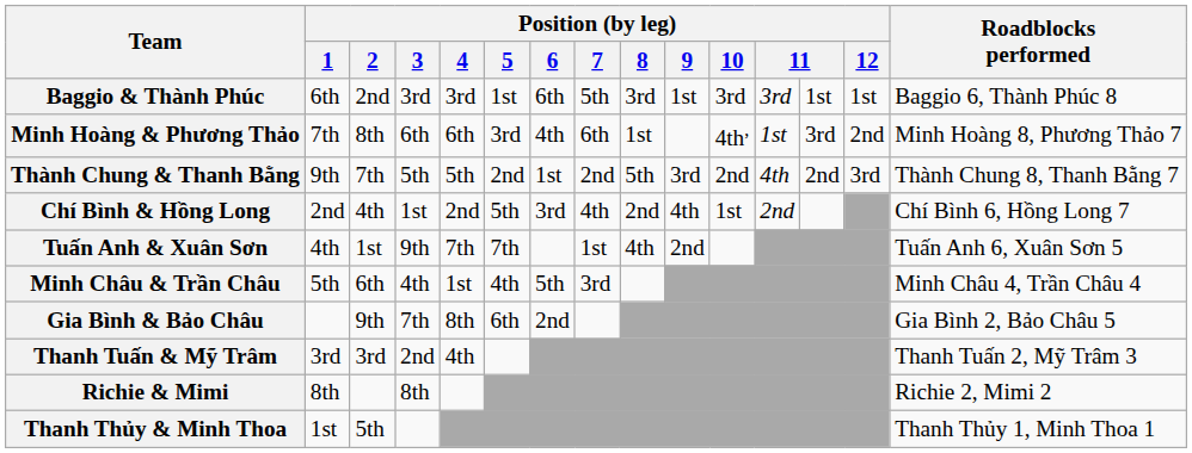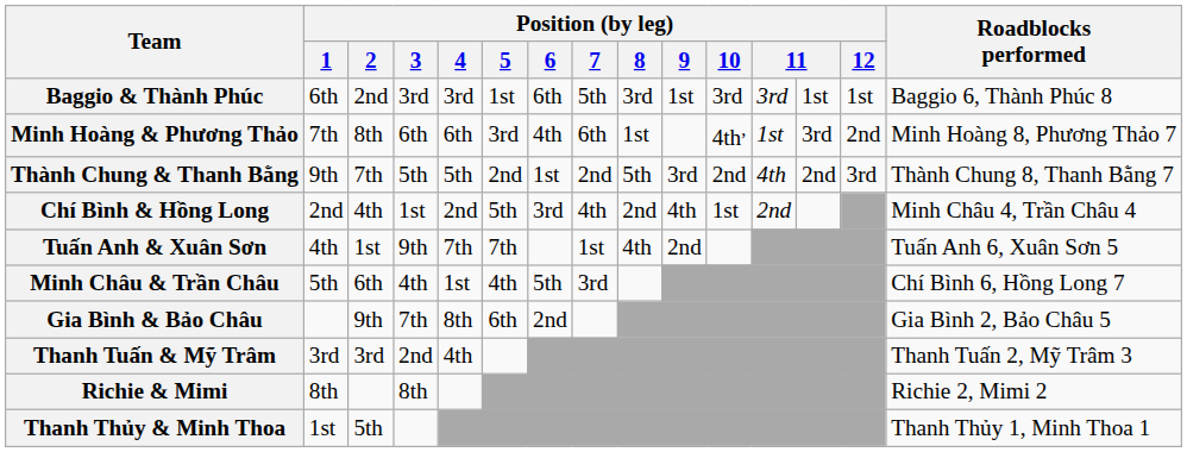 <table class=wikitable style="white-space:nowrap;">
 <tr>
 <th rowspan=2>Team</th>
 <th colspan=13>Position (by leg)</th>
 <th rowspan=2>Roadblocks<br>performed</th>
 </tr>
 <tr>
 <th><a href='#'>1</a></th>
 <th><a href='#'>2</a></th>
 <th><a href='#'>3</a></th>
 <th><a href='#'>4</a></th>
 <th><a href='#'>5</a></th>
 <th><a href='#'>6</a></th>
 <th><a href='#'>7</a></th>
 <th><a href='#'>8</a></th>
 <th><a href='#'>9</a></th>
 <th><a href='#'>10</a></th>
 <th colspan=2><a href='#'>11</a></th>
 <th><a href='#'>12</a></th>
 </tr>
 <tr>
 <th>Baggio & Thành Phúc</th>
 <td>6th</td>
 <td>2nd</td>
 <td>3rd</td>
 <td>3rd</td>
 <td>1st</td>
 <td>6th</td>
 <td>5th</td>
 <td>3rd</td>
 <td>1st</td>
 <td>3rd</td>
 <td><em>3rd</em></td>
 <td>1st</td>
 <td>1st</td>
 <td>Baggio 6, Thành Phúc 8</td>
 </tr>
 <tr>
 <th>Minh Hoàng & Phương Thảo</th>
 <td>7th</td>
 <td>8th</td>
 <td>6th</td>
 <td>6th</td>
 <td>3rd</td>
 <td>4th</td>
 <td>6th</td>
 <td>1st</td>
 <td></td>
 <td>4th<sup>,</sup></td>
 <td><em>1st</em></td>
 <td>3rd</td>
 <td>2nd</td>
 <td>Minh Hoàng 8, Phương Thảo 7</td>
 </tr>
 <tr>
 <th>Thành Chung & Thanh Bằng</th>
 <td>9th</td>
 <td>7th</td>
 <td>5th</td>
 <td>5th</td>
 <td>2nd</td>
 <td>1st</td>
 <td>2nd</td>
 <td>5th</td>
 <td>3rd</td>
 <td>2nd</td>
 <td><em>4th</em></td>
 <td>2nd</td>
 <td>3rd</td>
 <td>Thành Chung 8, Thanh Bằng 7</td>
 </tr>
 <tr>
 <th>Chí Bình & Hồng Long</th>
 <td>2nd</td>
 <td>4th</td>
 <td>1st</td>
 <td>2nd</td>
 <td>5th</td>
 <td>3rd</td>
 <td>4th</td>
 <td>2nd</td>
 <td>4th</td>
 <td>1st</td>
 <td><em>2nd</em></td>
 <td></td>
 <td style="background:darkgrey;"></td>
-<td>Chí Bình 6, Hồng Long 7</td>
+<td>Minh Châu 4, Trần Châu 4</td>
 </tr>
 <tr>
 <th>Tuấn Anh & Xuân Sơn</th>
 <td>4th</td>
 <td>1st</td>
 <td>9th</td>
 <td>7th</td>
 <td>7th</td>
 <td></td>
 <td>1st</td>
 <td>4th</td>
 <td>2nd</td>
 <td></td>
 <td style="background:darkgrey;" colspan="3"></td>
 <td>Tuấn Anh 6, Xuân Sơn 5</td>
 </tr>
 <tr>
 <th>Minh Châu & Trần Châu</th>
 <td>5th</td>
 <td>6th</td>
 <td>4th</td>
 <td>1st</td>
 <td>4th</td>
 <td>5th</td>
 <td>3rd</td>
 <td></td>
 <td style="background:darkgrey;" colspan="5"></td>
-<td>Minh Châu 4, Trần Châu 4</td>
+<td>Chí Bình 6, Hồng Long 7</td>
 </tr>
 <tr>
 <th>Gia Bình & Bảo Châu</th>
 <td></td>
 <td>9th</td>
 <td>7th</td>
 <td>8th</td>
 <td>6th</td>
 <td>2nd</td>
 <td></td>
 <td style="background:darkgrey;" colspan="6"></td>
 <td>Gia Bình 2, Bảo Châu 5</td>
 </tr>
 <tr>
 <th>Thanh Tuấn & Mỹ Trâm</th>
 <td>3rd</td>
 <td>3rd</td>
 <td>2nd</td>
 <td>4th</td>
 <td></td>
 <td style="background:darkgrey;" colspan="8"></td>
 <td>Thanh Tuấn 2, Mỹ Trâm 3</td>
 </tr>
 <tr>
 <th>Richie & Mimi</th>
 <td>8th</td>
 <td></td>
 <td>8th</td>
 <td></td>
 <td style="background:darkgrey;" colspan="9"></td>
 <td>Richie 2, Mimi 2</td>
 </tr>
 <tr>
 <th>Thanh Thủy & Minh Thoa</th>
 <td>1st</td>
 <td>5th</td>
 <td></td>
 <td style="background:darkgrey;" colspan="10"></td>
 <td>Thanh Thủy 1, Minh Thoa 1</td>
 </tr>
 </table>
